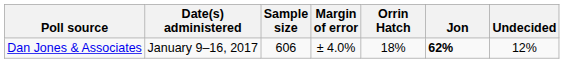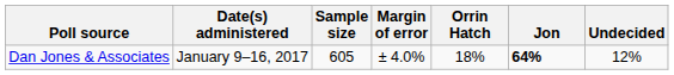 <table class="wikitable">
 <tr valign=bottom>
 <th>Poll source</th>
 <th>Date(s)<br>administered</th>
 <th>Sample<br>size</th>
 <th>Margin<br>of error</th>
 <th style="width:75px;">Orrin<br>Hatch</th>
 <th style="width:75px;">Jon<br></th>
 <th>Undecided</th>
 </tr>
 <tr>
 <td><a href='#'>Dan Jones & Associates</a></td>
 <td align=center>January 9–16, 2017</td>
-<td align=center>606</td>
+<td align=center>605</td>
 <td align=center>± 4.0%</td>
 <td align=center>18%</td>
-<td><strong>62%</strong></td>
+<td><strong>64%</strong></td>
 <td align=center>12%</td>
 </tr>
 </table>
